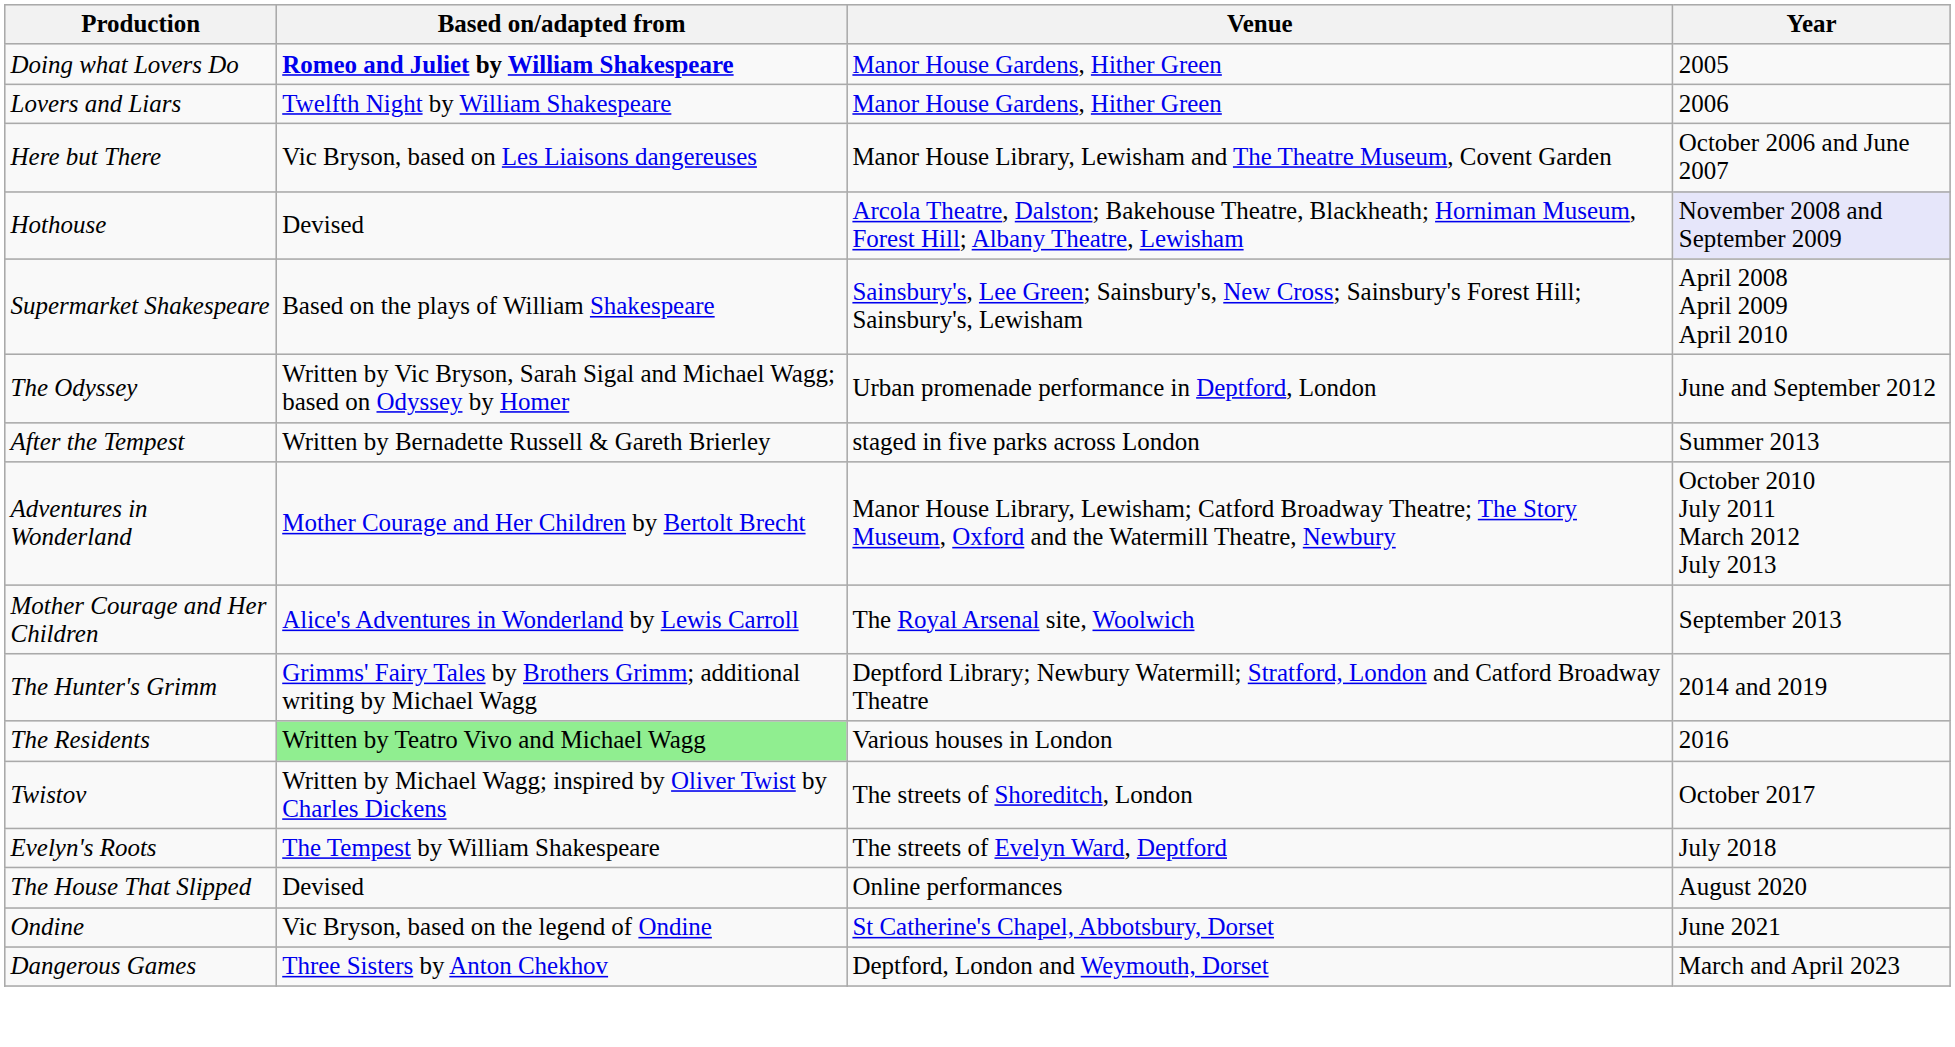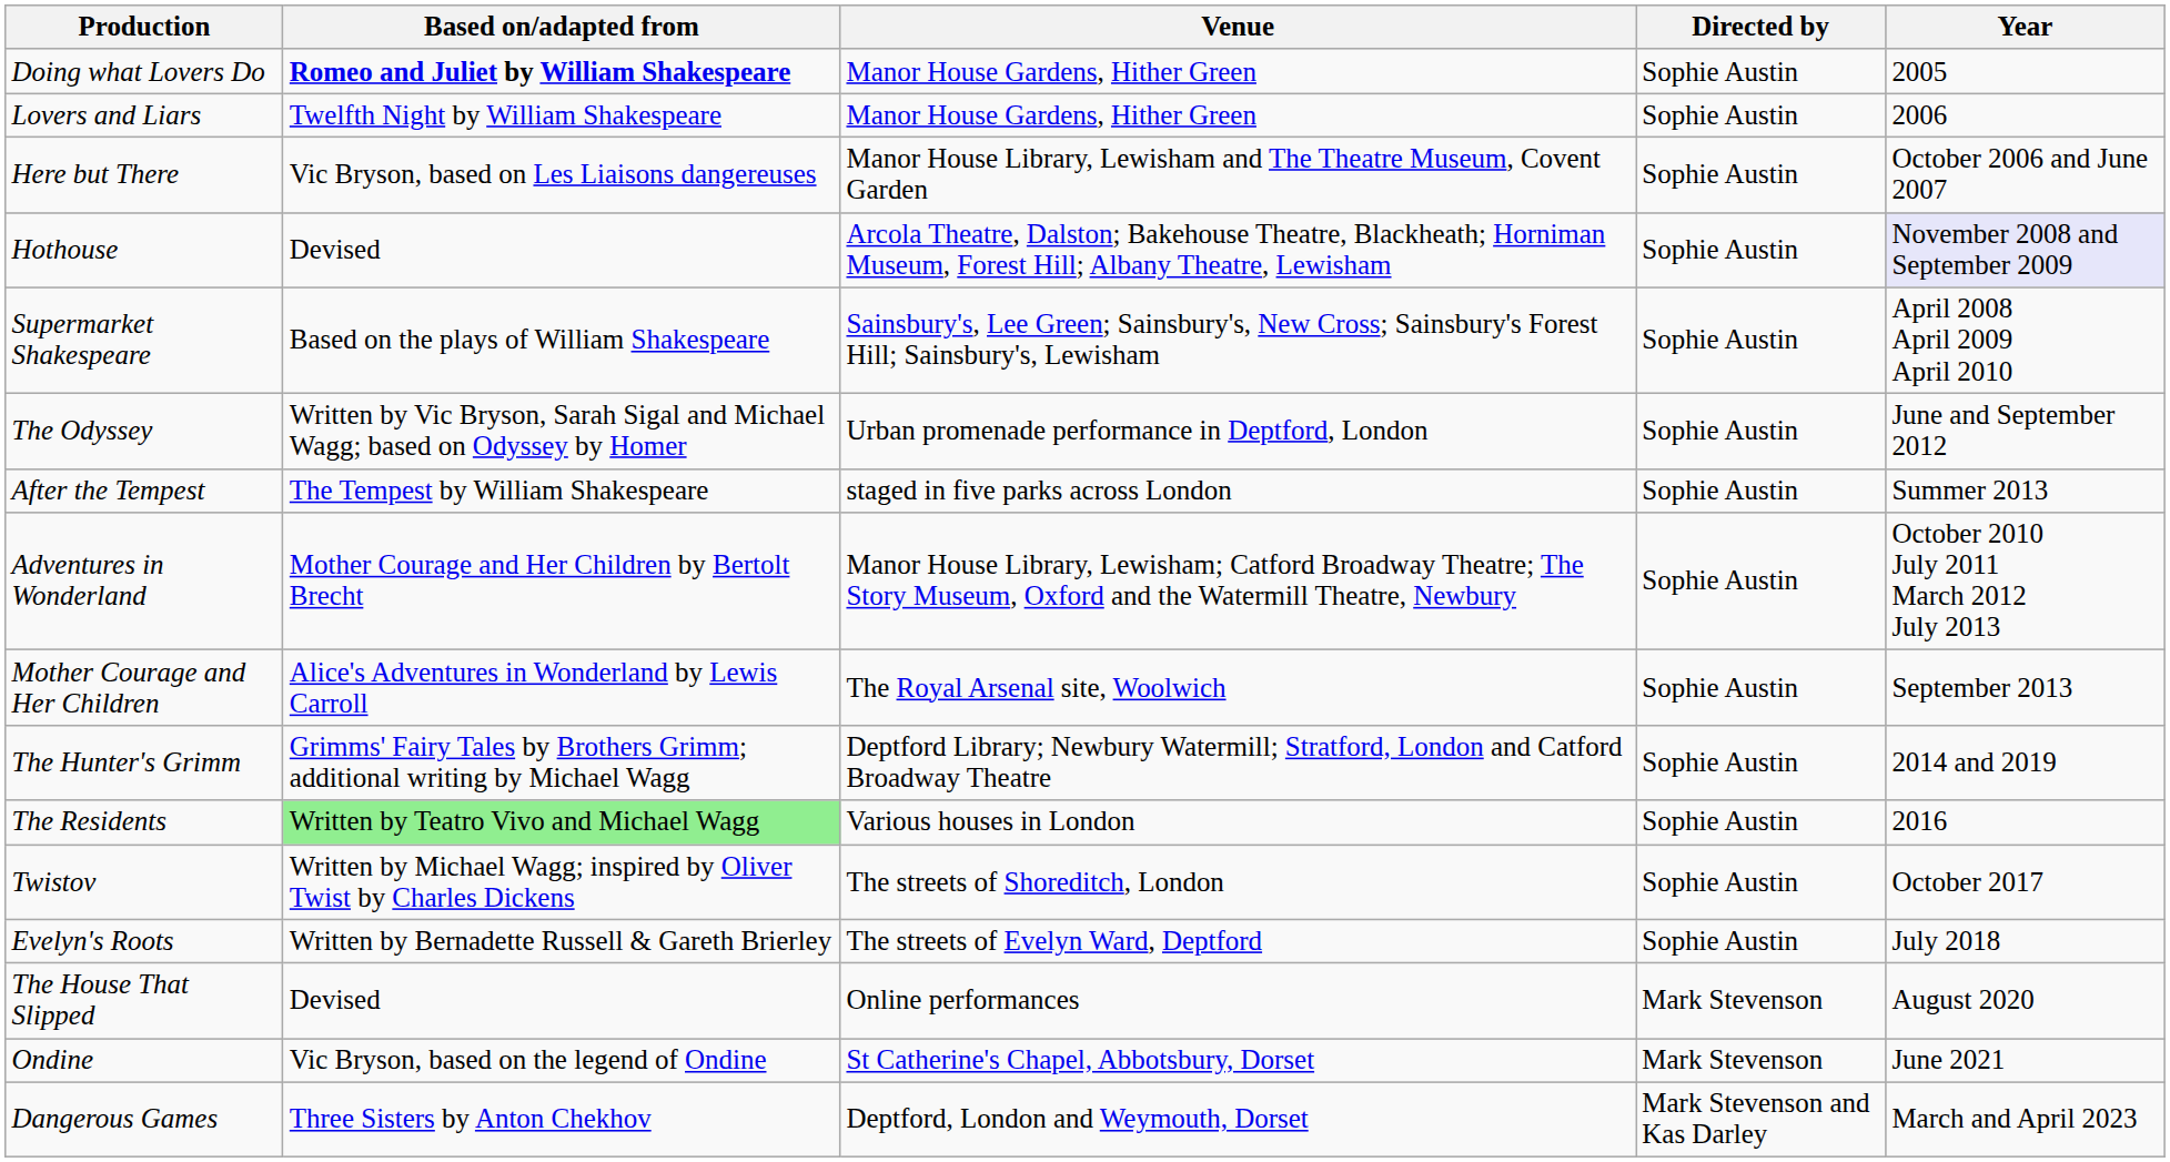 <table class="wikitable">
 <tr>
 <th>Production</th>
 <th>Based on/adapted from</th>
 <th>Venue</th>
+<th>Directed by</th>
 <th>Year</th>
 </tr>
 <tr>
 <td><em>Doing what Lovers Do</em></td>
 <td><strong><a href='#'>Romeo and Juliet</a> by <a href='#'>William Shakespeare</a></strong></td>
 <td><a href='#'>Manor House Gardens</a>, <a href='#'>Hither Green</a></td>
+<td>Sophie Austin</td>
 <td>2005</td>
 </tr>
 <tr>
 <td><em>Lovers and Liars</em></td>
 <td><a href='#'>Twelfth Night</a> by <a href='#'>William Shakespeare</a></td>
 <td><a href='#'>Manor House Gardens</a>, <a href='#'>Hither Green</a></td>
+<td>Sophie Austin</td>
 <td>2006</td>
 </tr>
 <tr>
 <td><em>Here but There</em></td>
 <td>Vic Bryson, based on <a href='#'>Les Liaisons dangereuses</a></td>
 <td>Manor House Library, Lewisham and <a href='#'>The Theatre Museum</a>, Covent Garden</td>
+<td>Sophie Austin</td>
 <td>October 2006 and June 2007</td>
 </tr>
 <tr>
 <td><em>Hothouse</em></td>
 <td>Devised</td>
 <td><a href='#'>Arcola Theatre</a>, <a href='#'>Dalston</a>; Bakehouse Theatre, Blackheath; <a href='#'>Horniman Museum</a>, <a href='#'>Forest Hill</a>; <a href='#'>Albany Theatre</a>, <a href='#'>Lewisham</a></td>
+<td>Sophie Austin</td>
 <td style="background: lavender;">November 2008 and September 2009</td>
 </tr>
 <tr>
 <td><em>Supermarket Shakespeare</em></td>
 <td>Based on the plays of William <a href='#'>Shakespeare</a></td>
 <td><a href='#'>Sainsbury's</a>, <a href='#'>Lee Green</a>; Sainsbury's, <a href='#'>New Cross</a>; Sainsbury's Forest Hill; Sainsbury's, Lewisham</td>
+<td>Sophie Austin</td>
 <td>April 2008<br>April 2009<br>April 2010</td>
 </tr>
 <tr>
 <td><em>The Odyssey</em></td>
 <td>Written by Vic Bryson, Sarah Sigal and Michael Wagg; based on <a href='#'>Odyssey</a> by <a href='#'>Homer</a></td>
 <td>Urban promenade performance in <a href='#'>Deptford</a>, London</td>
+<td>Sophie Austin</td>
 <td>June and September 2012</td>
 </tr>
 <tr>
 <td><em>After the Tempest</em></td>
-<td>Written by Bernadette Russell & Gareth Brierley</td>
+<td><a href='#'>The Tempest</a> by William Shakespeare</td>
 <td>staged in five parks across London</td>
+<td>Sophie Austin</td>
 <td>Summer 2013</td>
 </tr>
 <tr>
 <td><em>Adventures in Wonderland</em></td>
 <td><a href='#'>Mother Courage and Her Children</a> by <a href='#'>Bertolt Brecht</a></td>
 <td>Manor House Library, Lewisham; Catford Broadway Theatre; <a href='#'>The Story Museum</a>, <a href='#'>Oxford</a> and the Watermill Theatre, <a href='#'>Newbury</a></td>
+<td>Sophie Austin</td>
 <td>October 2010<br>July 2011<br>March 2012<br>July 2013</td>
 </tr>
 <tr>
 <td><em>Mother Courage and Her Children</em></td>
 <td><a href='#'>Alice's Adventures in Wonderland</a> by <a href='#'>Lewis Carroll</a></td>
 <td>The <a href='#'>Royal Arsenal</a> site, <a href='#'>Woolwich</a></td>
+<td>Sophie Austin</td>
 <td>September 2013</td>
 </tr>
 <tr>
 <td><em>The Hunter's Grimm</em></td>
 <td><a href='#'>Grimms' Fairy Tales</a> by <a href='#'>Brothers Grimm</a>; additional writing by Michael Wagg</td>
 <td>Deptford Library; Newbury Watermill; <a href='#'>Stratford, London</a> and Catford Broadway Theatre</td>
+<td>Sophie Austin</td>
 <td>2014 and 2019</td>
 </tr>
 <tr>
 <td><em>The Residents</em></td>
 <td style="background: lightgreen;">Written by Teatro Vivo and Michael Wagg</td>
 <td>Various houses in London</td>
+<td>Sophie Austin</td>
 <td>2016</td>
 </tr>
 <tr>
 <td><em>Twistov</em></td>
 <td>Written by Michael Wagg; inspired by <a href='#'>Oliver Twist</a> by <a href='#'>Charles Dickens</a></td>
 <td>The streets of <a href='#'>Shoreditch</a>, London</td>
+<td>Sophie Austin</td>
 <td>October 2017</td>
 </tr>
 <tr>
 <td><em>Evelyn's Roots</em></td>
-<td><a href='#'>The Tempest</a> by William Shakespeare</td>
+<td>Written by Bernadette Russell & Gareth Brierley</td>
 <td>The streets of <a href='#'>Evelyn Ward</a>, <a href='#'>Deptford</a></td>
+<td>Sophie Austin</td>
 <td>July 2018</td>
 </tr>
 <tr>
 <td><em>The House That Slipped</em></td>
 <td>Devised</td>
 <td>Online performances</td>
+<td>Mark Stevenson</td>
 <td>August 2020</td>
 </tr>
 <tr>
 <td><em>Ondine</em></td>
 <td>Vic Bryson, based on the legend of <a href='#'>Ondine</a></td>
 <td><a href='#'>St Catherine's Chapel, Abbotsbury, Dorset</a></td>
+<td>Mark Stevenson</td>
 <td>June 2021</td>
 </tr>
 <tr>
 <td><em>Dangerous Games</em></td>
 <td><a href='#'>Three Sisters</a> by <a href='#'>Anton Chekhov</a></td>
 <td>Deptford, London and <a href='#'>Weymouth, Dorset</a></td>
+<td>Mark Stevenson and Kas Darley</td>
 <td>March and April 2023</td>
 </tr>
 </table>
